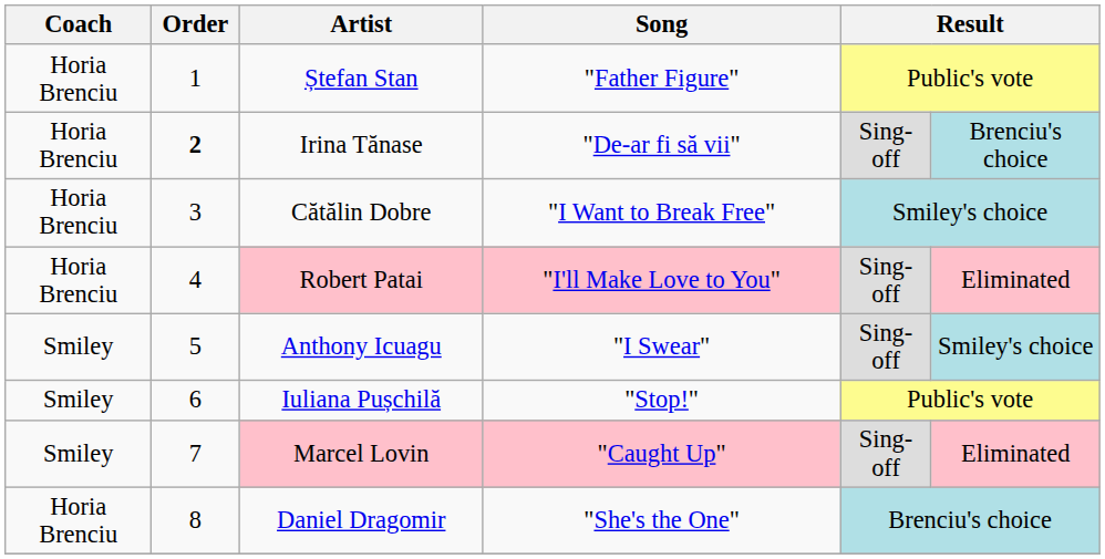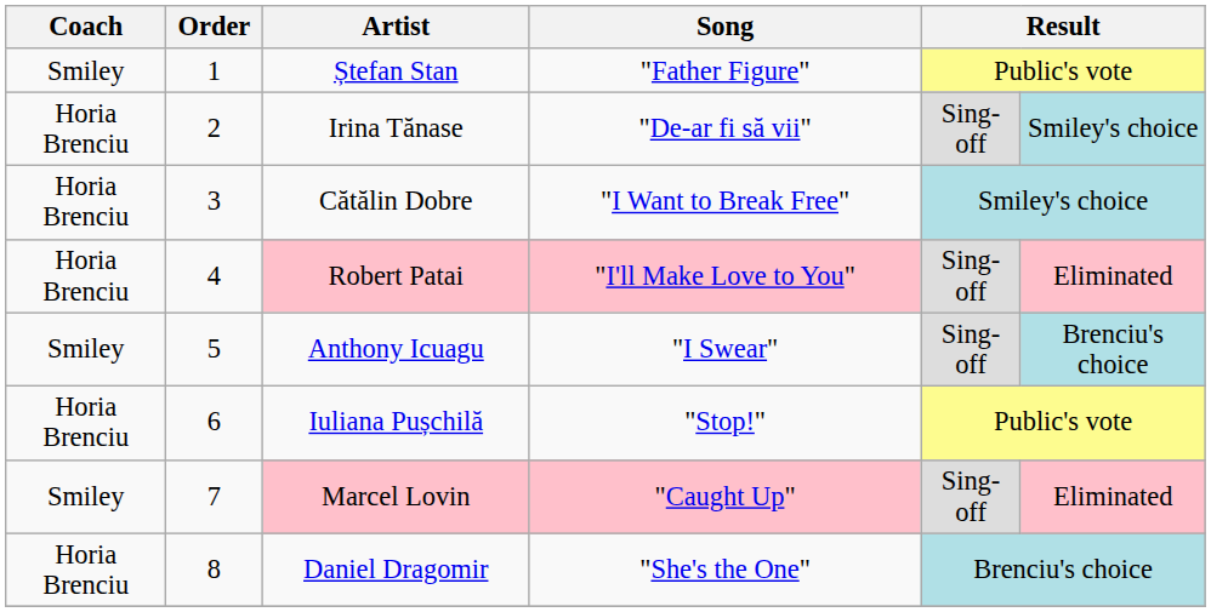 <table class="wikitable" style="text-align: center; width:80%;">
 <tr>
 <th style="width:09%;">Coach</th>
 <th style="width:02%;">Order</th>
 <th style="width:15%;">Artist</th>
 <th style="width:22%;">Song</th>
 <th style="width:14%;" colspan="2">Result</th>
 </tr>
 <tr>
-<td>Horia Brenciu</td>
+<td>Smiley</td>
 <td>1</td>
 <td><a href='#'>Ștefan Stan</a></td>
 <td>"<a href='#'>Father Figure</a>"</td>
 <td colspan="2" style="background:#fdfc8f">Public's vote</td>
 </tr>
 <tr>
 <td>Horia Brenciu</td>
-<td><strong>2</strong></td>
+<td>2</td>
 <td>Irina Tănase</td>
 <td>"<a href='#'>De-ar fi să vii</a>"</td>
 <td style="background:#ddd">Sing-off</td>
-<td style="background:#b0e0e6">Brenciu's choice</td>
+<td style="background:#b0e0e6">Smiley's choice</td>
 </tr>
 <tr>
 <td>Horia Brenciu</td>
 <td>3</td>
 <td>Cătălin Dobre</td>
 <td>"<a href='#'>I Want to Break Free</a>"</td>
 <td colspan="2" style="background:#b0e0e6">Smiley's choice</td>
 </tr>
 <tr>
 <td>Horia Brenciu</td>
 <td>4</td>
 <td style="background:pink">Robert Patai</td>
 <td style="background:pink">"<a href='#'>I'll Make Love to You</a>"</td>
 <td style="background:#ddd">Sing-off</td>
 <td style="background:pink">Eliminated</td>
 </tr>
 <tr>
 <td>Smiley</td>
 <td>5</td>
 <td><a href='#'>Anthony Icuagu</a></td>
 <td>"<a href='#'>I Swear</a>"</td>
 <td style="background:#ddd">Sing-off</td>
-<td style="background:#b0e0e6">Smiley's choice</td>
+<td style="background:#b0e0e6">Brenciu's choice</td>
 </tr>
 <tr>
-<td>Smiley</td>
+<td>Horia Brenciu</td>
 <td>6</td>
 <td><a href='#'>Iuliana Pușchilă</a></td>
 <td>"<a href='#'>Stop!</a>"</td>
 <td colspan="2" style="background:#fdfc8f">Public's vote</td>
 </tr>
 <tr>
 <td>Smiley</td>
 <td>7</td>
 <td style="background:pink">Marcel Lovin</td>
 <td style="background:pink">"<a href='#'>Caught Up</a>"</td>
 <td style="background:#ddd">Sing-off</td>
 <td style="background:pink">Eliminated</td>
 </tr>
 <tr>
 <td>Horia Brenciu</td>
 <td>8</td>
 <td><a href='#'>Daniel Dragomir</a></td>
 <td>"<a href='#'>She's the One</a>"</td>
 <td colspan="2" style="background:#b0e0e6">Brenciu's choice</td>
 </tr>
 <tr>
 </tr>
 </table>
